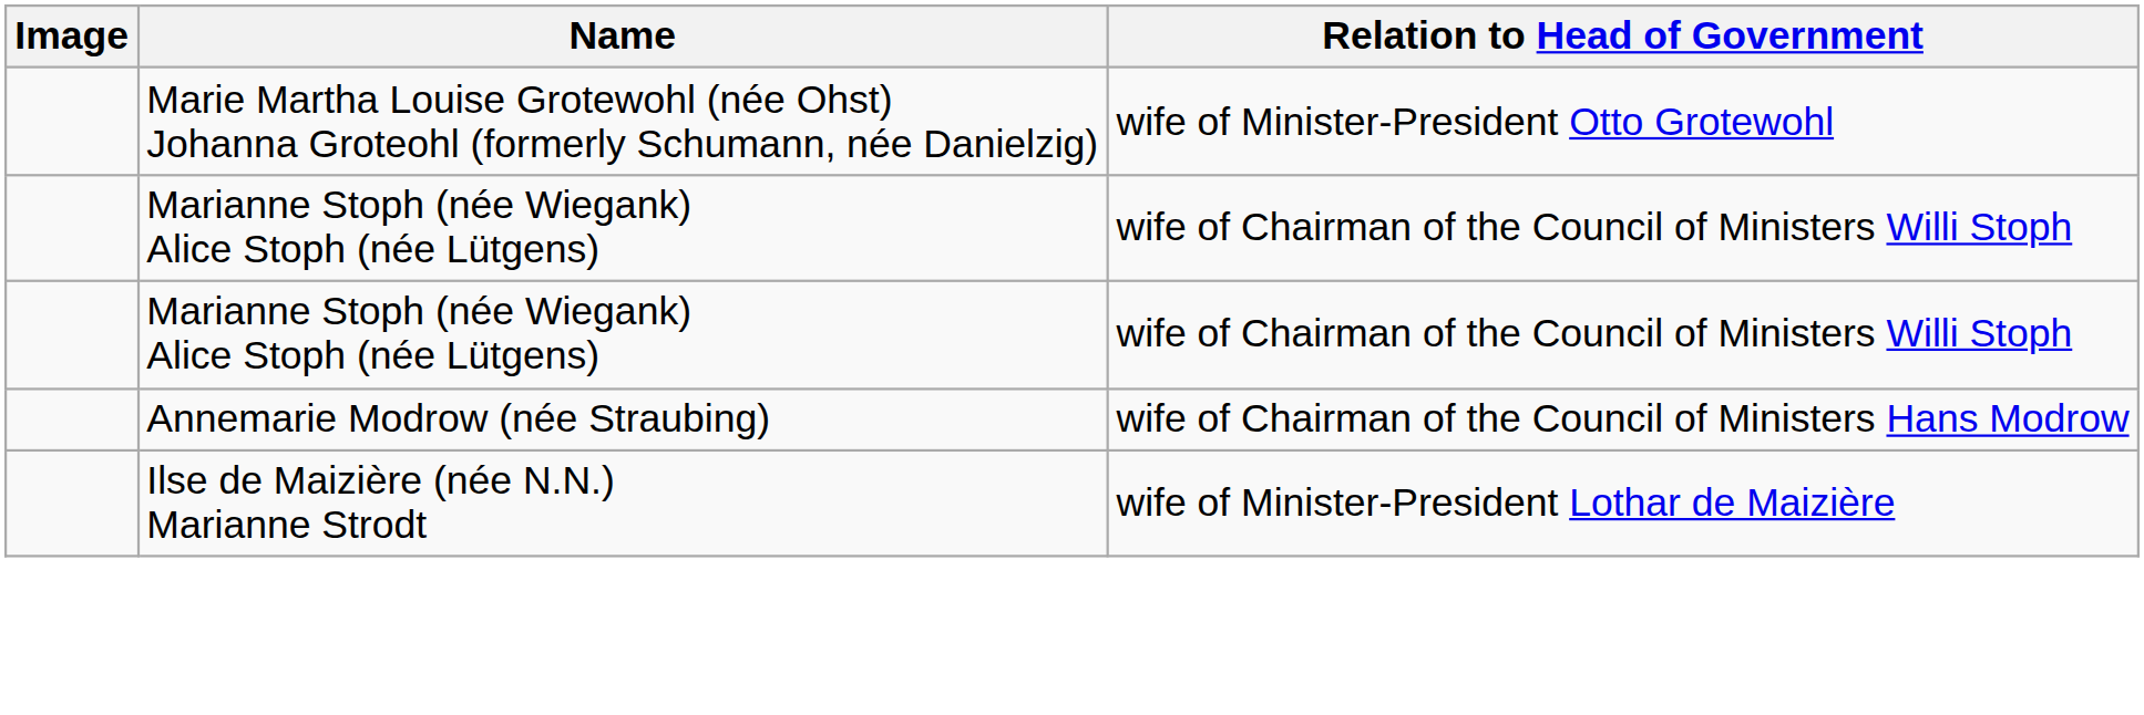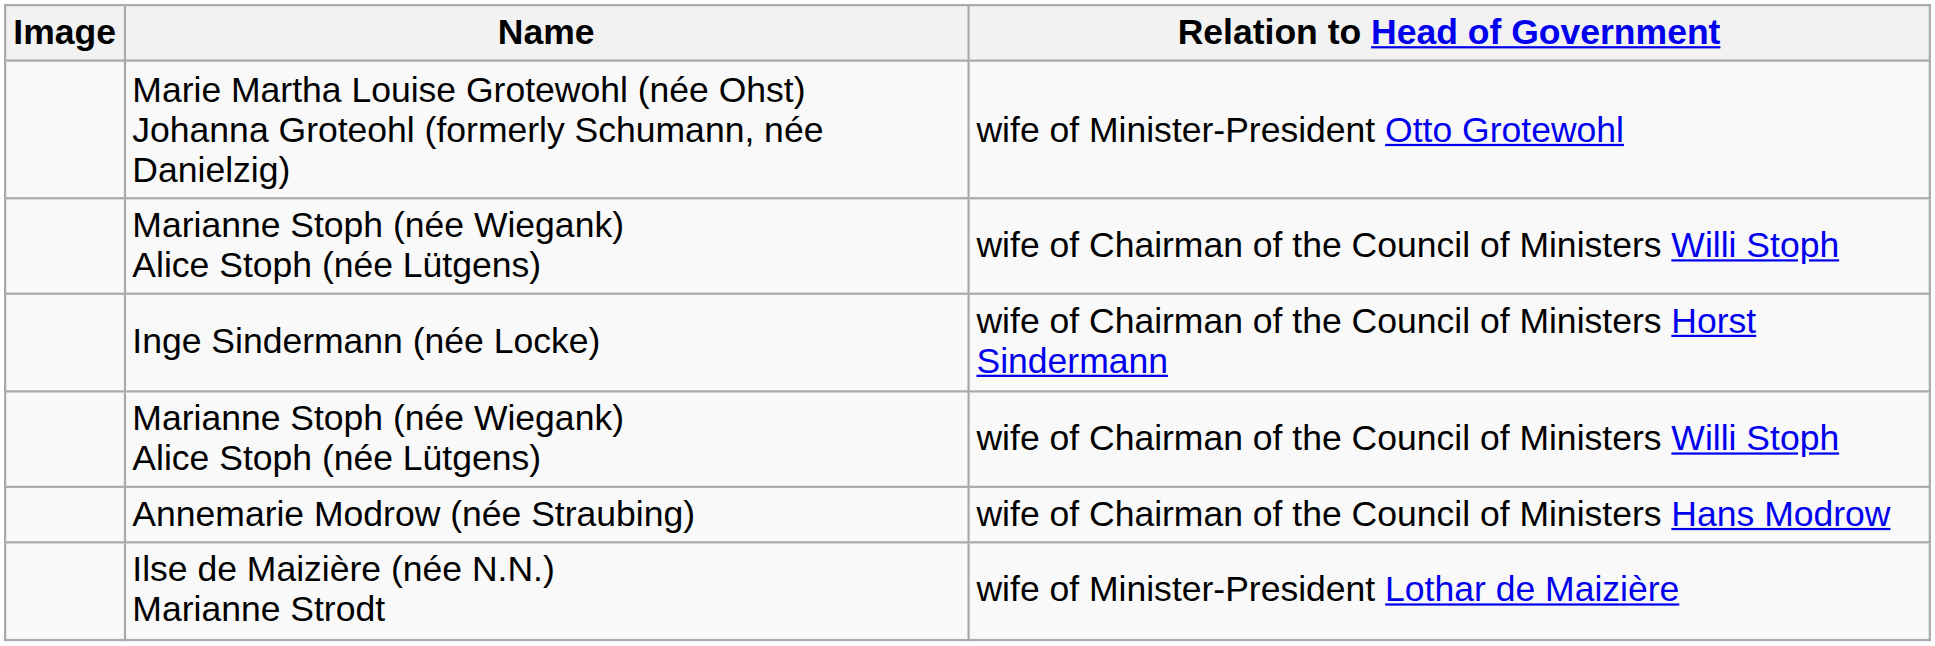 <table class="wikitable">
 <tr>
 <th>Image</th>
 <th>Name</th>
 <th>Relation to <a href='#'>Head of Government</a></th>
 </tr>
 <tr>
 <td></td>
 <td>Marie Martha Louise Grotewohl (née Ohst)<br>Johanna Groteohl (formerly Schumann, née Danielzig)</td>
 <td>wife of Minister-President <a href='#'>Otto Grotewohl</a></td>
 </tr>
 <tr>
 <td></td>
 <td>Marianne Stoph (née Wiegank)<br>Alice Stoph (née Lütgens)</td>
 <td>wife of Chairman of the Council of Ministers <a href='#'>Willi Stoph</a></td>
 </tr>
 <tr>
 <td></td>
+<td>Inge Sindermann (née Locke)</td>
+<td>wife of Chairman of the Council of Ministers <a href='#'>Horst Sindermann</a></td>
+</tr>
+<tr>
+<td></td>
 <td>Marianne Stoph (née Wiegank)<br>Alice Stoph (née Lütgens)</td>
 <td>wife of Chairman of the Council of Ministers <a href='#'>Willi Stoph</a></td>
 </tr>
 <tr>
 <td></td>
 <td>Annemarie Modrow (née Straubing)</td>
 <td>wife of Chairman of the Council of Ministers <a href='#'>Hans Modrow</a></td>
 </tr>
 <tr>
 <td></td>
 <td>Ilse de Maizière (née N.N.)<br>Marianne Strodt</td>
 <td>wife of Minister-President <a href='#'>Lothar de Maizière</a></td>
 </tr>
 </table>
